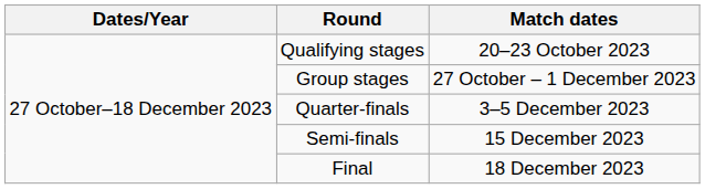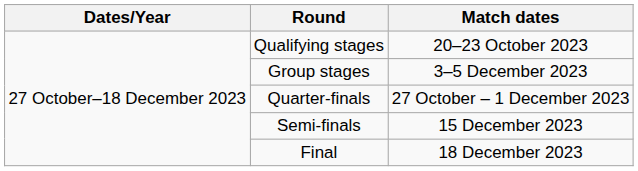 <table class="wikitable" style="text-align:center">
 <tr>
 <th>Dates/Year</th>
 <th>Round</th>
 <th>Match dates</th>
 </tr>
 <tr>
 <td rowspan=6>27 October–18 December 2023</td>
 <td>Qualifying stages</td>
 <td>20–23 October 2023</td>
 </tr>
 <tr>
 <td>Group stages</td>
-<td>27 October – 1 December 2023</td>
+<td>3–5 December  2023</td>
 </tr>
 <tr>
 <td>Quarter-finals</td>
-<td>3–5 December  2023</td>
+<td>27 October – 1 December 2023</td>
 </tr>
 <tr>
 <td>Semi-finals</td>
 <td>15 December 2023</td>
 </tr>
 <tr>
 <td>Final</td>
 <td>18 December 2023</td>
 </tr>
 </table>
